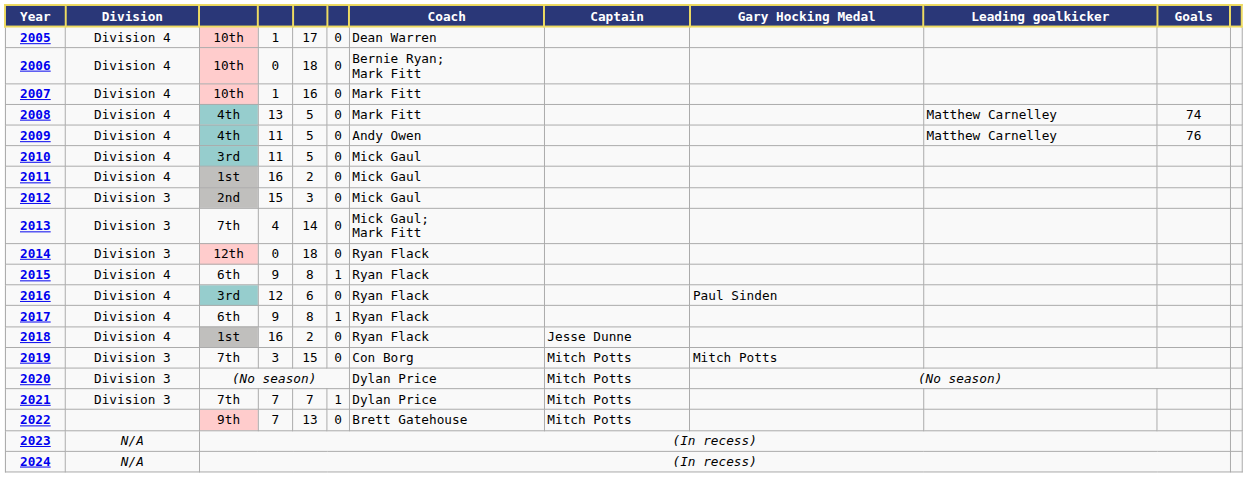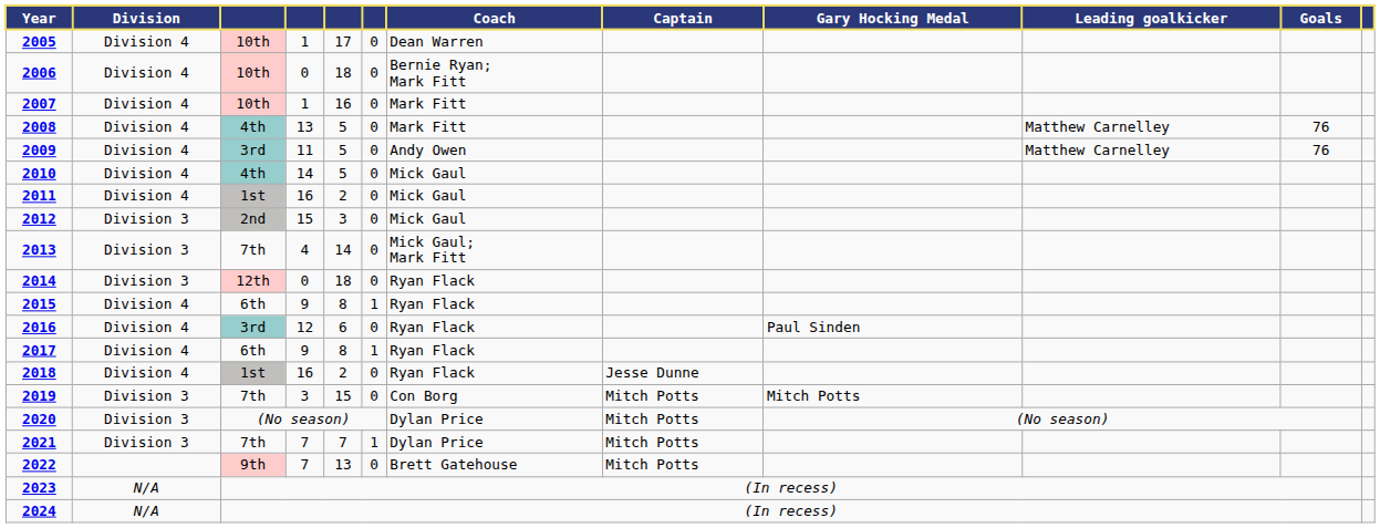 <table class="wikitable"; style="width:100%;">
 <tr>
 <th style="background:#2A3778; color:#FFFFFF; border:solid #EEDB61 2px">Year</th>
 <th style="background:#2A3778; color:#FFFFFF; border:solid #EEDB61 2px">Division</th>
 <th style="background:#2A3778; color:#FFFFFF; border:solid #EEDB61 2px"></th>
 <th style="background:#2A3778; color:#FFFFFF; border:solid #EEDB61 2px"></th>
 <th style="background:#2A3778; color:#FFFFFF; border:solid #EEDB61 2px"></th>
 <th style="background:#2A3778; color:#FFFFFF; border:solid #EEDB61 2px"></th>
 <th style="background:#2A3778; color:#FFFFFF; border:solid #EEDB61 2px">Coach</th>
 <th style="background:#2A3778; color:#FFFFFF; border:solid #EEDB61 2px">Captain</th>
 <th style="background:#2A3778; color:#FFFFFF; border:solid #EEDB61 2px">Gary Hocking Medal<br></th>
 <th style="background:#2A3778; color:#FFFFFF; border:solid #EEDB61 2px">Leading goalkicker</th>
 <th style="background:#2A3778; color:#FFFFFF; border:solid #EEDB61 2px">Goals</th>
 <th style="background:#2A3778; color:#FFFFFF; border:solid #EEDB61 2px"></th>
 </tr>
 <tr>
 <td align=center><strong><a href='#'>2005</a></strong></td>
 <td align=center>Division 4</td>
 <td style=background:#FFCCCC; align=center>10th</td>
 <td align=center>1</td>
 <td align=center>17</td>
 <td align=center>0</td>
 <td>Dean Warren</td>
 <td></td>
 <td></td>
 <td></td>
 <td align=center></td>
 <td align=center></td>
 </tr>
 <tr>
 <td align=center><strong><a href='#'>2006</a></strong></td>
 <td align=center>Division 4</td>
 <td style=background:#FFCCCC; align=center>10th</td>
 <td align=center>0</td>
 <td align=center>18</td>
 <td align=center>0</td>
 <td>Bernie Ryan;<br>Mark Fitt</td>
 <td></td>
 <td></td>
 <td></td>
 <td align=center></td>
 <td align=center></td>
 </tr>
 <tr>
 <td align=center><strong><a href='#'>2007</a></strong></td>
 <td align=center>Division 4</td>
 <td style=background:#FFCCCC; align=center>10th</td>
 <td align=center>1</td>
 <td align=center>16</td>
 <td align=center>0</td>
 <td>Mark Fitt</td>
 <td></td>
 <td></td>
 <td></td>
 <td align=center></td>
 <td align=center></td>
 </tr>
 <tr>
 <td align=center><strong><a href='#'>2008</a></strong></td>
 <td align=center>Division 4</td>
 <td style=background:#96CDCD; align=center>4th</td>
 <td align=center>13</td>
 <td align=center>5</td>
 <td align=center>0</td>
 <td>Mark Fitt</td>
 <td></td>
 <td></td>
 <td>Matthew Carnelley</td>
-<td align=center>74</td>
+<td align=center>76</td>
 <td align=center></td>
 </tr>
 <tr>
 <td align=center><strong><a href='#'>2009</a></strong></td>
 <td align=center>Division 4</td>
-<td style=background:#96CDCD; align=center>4th</td>
+<td style=background:#96CDCD; align=center>3rd</td>
 <td align=center>11</td>
 <td align=center>5</td>
 <td align=center>0</td>
 <td>Andy Owen</td>
 <td></td>
 <td></td>
 <td>Matthew Carnelley</td>
 <td align=center>76</td>
 <td align=center></td>
 </tr>
 <tr>
 <td align=center><strong><a href='#'>2010</a></strong></td>
 <td align=center>Division 4</td>
-<td style=background:#96CDCD; align=center>3rd</td>
-<td align=center>11</td>
+<td style=background:#96CDCD; align=center>4th</td>
+<td align=center>14</td>
 <td align=center>5</td>
 <td align=center>0</td>
 <td>Mick Gaul</td>
 <td></td>
 <td></td>
 <td></td>
 <td align=center></td>
 <td align=center></td>
 </tr>
 <tr>
 <td align=center><strong><a href='#'>2011</a></strong></td>
 <td align=center>Division 4</td>
 <td style=background:#C0BFBD; align=center>1st</td>
 <td align=center>16</td>
 <td align=center>2</td>
 <td align=center>0</td>
 <td>Mick Gaul</td>
 <td></td>
 <td></td>
 <td></td>
 <td align=center></td>
 <td align=center></td>
 </tr>
 <tr>
 <td align=center><strong><a href='#'>2012</a></strong></td>
 <td align=center>Division 3</td>
 <td style=background:#C0BFBD; align=center>2nd</td>
 <td align=center>15</td>
 <td align=center>3</td>
 <td align=center>0</td>
 <td>Mick Gaul</td>
 <td></td>
 <td></td>
 <td></td>
 <td align=center></td>
 <td align=center></td>
 </tr>
 <tr>
 <td align=center><strong><a href='#'>2013</a></strong></td>
 <td align=center>Division 3</td>
 <td align=center>7th</td>
 <td align=center>4</td>
 <td align=center>14</td>
 <td align=center>0</td>
 <td>Mick Gaul;<br>Mark Fitt</td>
 <td></td>
 <td></td>
 <td></td>
 <td align=center></td>
 <td align=center></td>
 </tr>
 <tr>
 <td align=center><strong><a href='#'>2014</a></strong></td>
 <td align=center>Division 3</td>
 <td style=background:#FFCCCC; align=center>12th</td>
 <td align=center>0</td>
 <td align=center>18</td>
 <td align=center>0</td>
 <td>Ryan Flack</td>
 <td></td>
 <td></td>
 <td></td>
 <td align=center></td>
 <td align=center></td>
 </tr>
 <tr>
 <td align=center><strong><a href='#'>2015</a></strong></td>
 <td align=center>Division 4</td>
 <td align=center>6th</td>
 <td align=center>9</td>
 <td align=center>8</td>
 <td align=center>1</td>
 <td>Ryan Flack</td>
 <td></td>
 <td></td>
 <td></td>
 <td align=center></td>
 <td align=center></td>
 </tr>
 <tr>
 <td align=center><strong><a href='#'>2016</a></strong></td>
 <td align=center>Division 4</td>
 <td style=background:#96CDCD; align=center>3rd</td>
 <td align=center>12</td>
 <td align=center>6</td>
 <td align=center>0</td>
 <td>Ryan Flack</td>
 <td></td>
 <td>Paul Sinden</td>
 <td></td>
 <td align=center></td>
 <td align=center></td>
 </tr>
 <tr>
 <td align=center><strong><a href='#'>2017</a></strong></td>
 <td align=center>Division 4</td>
 <td align=center>6th</td>
 <td align=center>9</td>
 <td align=center>8</td>
 <td align=center>1</td>
 <td>Ryan Flack</td>
 <td></td>
 <td></td>
 <td></td>
 <td align=center></td>
 <td align=center></td>
 </tr>
 <tr>
 <td align=center><strong><a href='#'>2018</a></strong></td>
 <td align=center>Division 4</td>
 <td style=background:#C0BFBD; align=center>1st</td>
 <td align=center>16</td>
 <td align=center>2</td>
 <td align=center>0</td>
 <td>Ryan Flack</td>
 <td>Jesse Dunne</td>
 <td></td>
 <td></td>
 <td align=center></td>
 <td align=center></td>
 </tr>
 <tr>
 <td align=center><strong><a href='#'>2019</a></strong></td>
 <td align=center>Division 3</td>
 <td align=center>7th</td>
 <td align=center>3</td>
 <td align=center>15</td>
 <td align=center>0</td>
 <td>Con Borg</td>
 <td>Mitch Potts</td>
 <td>Mitch Potts</td>
 <td></td>
 <td align=center></td>
 <td align=center></td>
 </tr>
 <tr>
 <td align=center><strong><a href='#'>2020</a></strong></td>
 <td align=center>Division 3</td>
 <td colspan="4"; align=center><em>(No season)</em></td>
 <td>Dylan Price</td>
 <td>Mitch Potts</td>
 <td colspan="3"; align=center><em>(No season)</em></td>
 <td align=center></td>
 </tr>
 <tr>
 <td align=center><strong><a href='#'>2021</a></strong></td>
 <td align=center>Division 3</td>
 <td align=center>7th</td>
 <td align=center>7</td>
 <td align=center>7</td>
 <td align=center>1</td>
 <td>Dylan Price</td>
 <td>Mitch Potts</td>
 <td></td>
 <td></td>
 <td align=center></td>
 <td align=center></td>
 </tr>
 <tr>
 <td align=center><strong><a href='#'>2022</a></strong></td>
 <td align=center></td>
 <td style=background:#FFCCCC; align=center>9th</td>
 <td align=center>7</td>
 <td align=center>13</td>
 <td align=center>0</td>
 <td>Brett Gatehouse</td>
 <td>Mitch Potts</td>
 <td></td>
 <td></td>
 <td align=center></td>
 <td align=center></td>
 </tr>
 <tr>
 <td align=center><strong><a href='#'>2023</a></strong></td>
 <td align=center><em>N/A</em></td>
 <td colspan="9"; align=center><em>(In recess)</em></td>
 <td align=center></td>
 </tr>
 <tr>
 <td align=center><strong><a href='#'>2024</a></strong></td>
 <td align=center><em>N/A</em></td>
 <td colspan="9"; align=center><em>(In recess)</em></td>
 <td align=center></td>
 </tr>
 </table>
